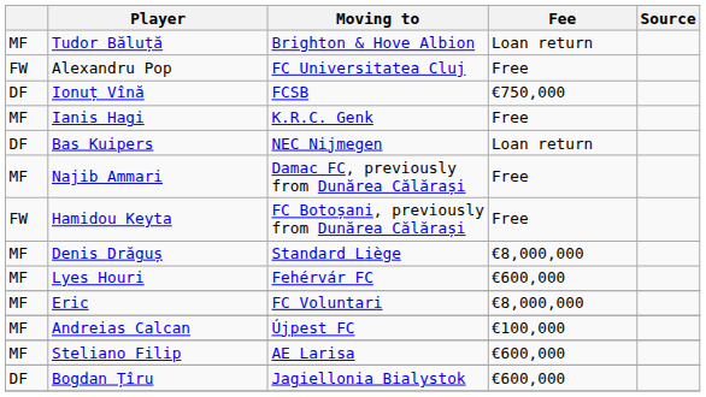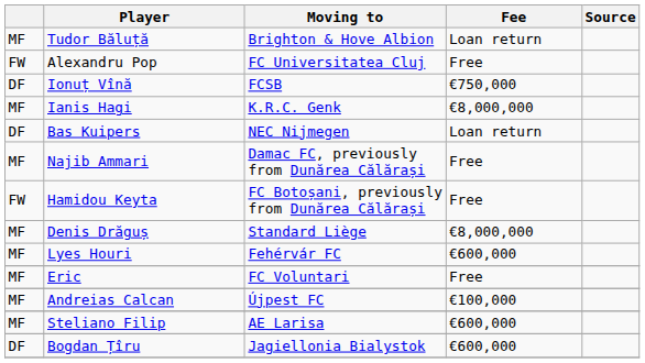 <table class="wikitable sortable">
 <tr>
 <th style="width:30px;"></th>
 <th style="width:180px;">Player</th>
 <th style="width:180px;">Moving to</th>
 <th style="width:120px;" class="unsortable">Fee</th>
 <th style="width:20px;">Source</th>
 </tr>
 <tr>
 <td>MF</td>
 <td><a href='#'>Tudor Băluță</a></td>
 <td><a href='#'>Brighton & Hove Albion</a></td>
 <td>Loan return</td>
 <td></td>
 </tr>
 <tr>
 <td>FW</td>
 <td>Alexandru Pop</td>
 <td><a href='#'>FC Universitatea Cluj</a></td>
 <td>Free</td>
 <td></td>
 </tr>
 <tr>
 <td>DF</td>
 <td><a href='#'>Ionuț Vînă</a></td>
 <td><a href='#'>FCSB</a></td>
 <td>€750,000</td>
 <td></td>
 </tr>
 <tr>
 <td>MF</td>
 <td><a href='#'>Ianis Hagi</a></td>
 <td><a href='#'>K.R.C. Genk</a></td>
-<td>Free</td>
+<td>€8,000,000</td>
 <td></td>
 </tr>
 <tr>
 <td>DF</td>
 <td><a href='#'>Bas Kuipers</a></td>
 <td><a href='#'>NEC Nijmegen</a></td>
 <td>Loan return</td>
 <td></td>
 </tr>
 <tr>
 <td>MF</td>
 <td><a href='#'>Najib Ammari</a></td>
 <td><a href='#'>Damac FC</a>, previously from <a href='#'>Dunărea Călărași</a></td>
 <td>Free</td>
 <td></td>
 </tr>
 <tr>
 <td>FW</td>
 <td><a href='#'>Hamidou Keyta</a></td>
 <td><a href='#'>FC Botoșani</a>, previously from <a href='#'>Dunărea Călărași</a></td>
 <td>Free</td>
 <td></td>
 </tr>
 <tr>
 <td>MF</td>
 <td><a href='#'>Denis Drăguș</a></td>
 <td><a href='#'>Standard Liège</a></td>
 <td>€8,000,000</td>
 <td></td>
 </tr>
 <tr>
 <td>MF</td>
 <td><a href='#'>Lyes Houri</a></td>
 <td><a href='#'>Fehérvár FC</a></td>
 <td>€600,000</td>
 <td></td>
 </tr>
 <tr>
 </tr>
 <tr>
 <td>MF</td>
 <td><a href='#'>Eric</a></td>
 <td><a href='#'>FC Voluntari</a></td>
-<td>€8,000,000</td>
+<td>Free</td>
 <td></td>
 </tr>
 <tr>
 </tr>
 <tr>
 <td>MF</td>
 <td><a href='#'>Andreias Calcan</a></td>
 <td><a href='#'>Újpest FC</a></td>
 <td>€100,000</td>
 <td></td>
 </tr>
 <tr>
 </tr>
 <tr>
 <td>MF</td>
 <td><a href='#'>Steliano Filip</a></td>
 <td><a href='#'>AE Larisa</a></td>
 <td>€600,000</td>
 <td></td>
 </tr>
 <tr>
 </tr>
 <tr>
 <td>DF</td>
 <td><a href='#'>Bogdan Țîru</a></td>
 <td><a href='#'>Jagiellonia Bialystok</a></td>
 <td>€600,000</td>
 <td></td>
 </tr>
 <tr>
 </tr>
 </table>
